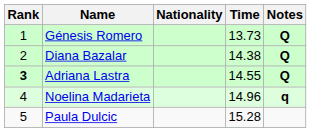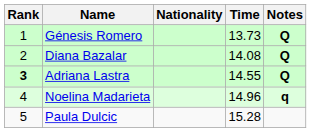 <table class="wikitable sortable" style="text-align:center">
 <tr>
 <th>Rank</th>
 <th>Name</th>
 <th>Nationality</th>
 <th>Time</th>
 <th>Notes</th>
 </tr>
 <tr bgcolor=ccffcc>
 <td align=center>1</td>
 <td align=left><a href='#'>Génesis Romero</a></td>
 <td align=left></td>
 <td>13.73</td>
 <td><strong>Q</strong></td>
 </tr>
 <tr bgcolor=ccffcc>
 <td align=center>2</td>
 <td align=left><a href='#'>Diana Bazalar</a></td>
 <td align=left></td>
-<td>14.38</td>
+<td>14.08</td>
 <td><strong>Q</strong></td>
 </tr>
 <tr bgcolor=ccffcc>
 <td align=center><strong>3</strong></td>
 <td align=left><a href='#'>Adriana Lastra</a></td>
 <td align=left></td>
 <td>14.55</td>
 <td><strong>Q</strong></td>
 </tr>
 <tr bgcolor=ddffdd>
 <td align=center>4</td>
 <td align=left><a href='#'>Noelina Madarieta</a></td>
 <td align=left></td>
 <td>14.96</td>
 <td><strong>q</strong></td>
 </tr>
 <tr>
 <td align=center>5</td>
 <td align=left><a href='#'>Paula Dulcic</a></td>
 <td align=left></td>
 <td>15.28</td>
 <td></td>
 </tr>
 </table>
